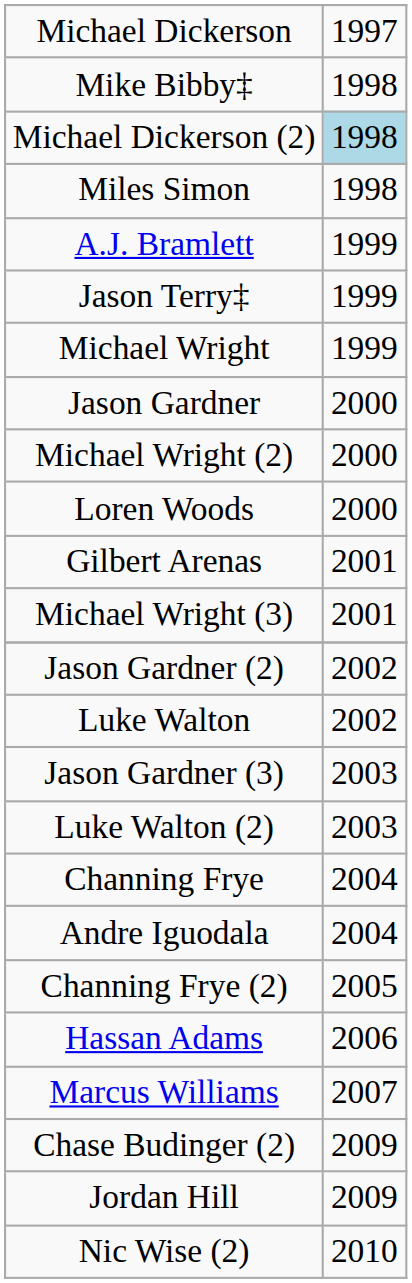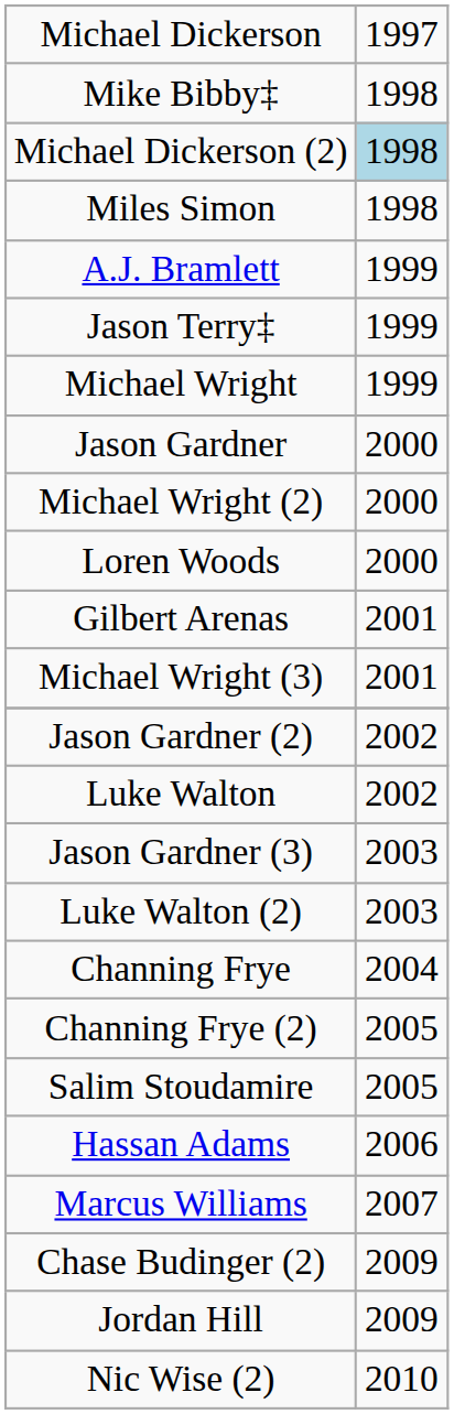 <table class="wikitable" style="text-align:center;">
 <tr>
 <td>Michael Dickerson</td>
 <td>1997</td>
 </tr>
 <tr>
 <td>Mike Bibby‡</td>
 <td>1998</td>
 </tr>
 <tr>
 <td>Michael Dickerson (2)</td>
 <td style="background: lightblue;">1998</td>
 </tr>
 <tr>
 <td>Miles Simon</td>
 <td>1998</td>
 </tr>
 <tr>
 <td><a href='#'>A.J. Bramlett</a></td>
 <td>1999</td>
 </tr>
 <tr>
 <td>Jason Terry‡</td>
 <td>1999</td>
 </tr>
 <tr>
 <td>Michael Wright</td>
 <td>1999</td>
 </tr>
 <tr>
 <td>Jason Gardner</td>
 <td>2000</td>
 </tr>
 <tr>
 <td>Michael Wright (2)</td>
 <td>2000</td>
 </tr>
 <tr>
 <td>Loren Woods</td>
 <td>2000</td>
 </tr>
 <tr>
 <td>Gilbert Arenas</td>
 <td>2001</td>
 </tr>
 <tr>
 <td>Michael Wright (3)</td>
 <td>2001</td>
 </tr>
 <tr>
 </tr>
 <tr>
 <td>Jason Gardner (2)</td>
 <td>2002</td>
 </tr>
 <tr>
 <td>Luke Walton</td>
 <td>2002</td>
 </tr>
 <tr>
 <td>Jason Gardner (3)</td>
 <td>2003</td>
 </tr>
 <tr>
 <td>Luke Walton (2)</td>
 <td>2003</td>
 </tr>
 <tr>
 <td>Channing Frye</td>
 <td>2004</td>
 </tr>
 <tr>
-<td>Andre Iguodala</td>
-<td>2004</td>
+<td>Channing Frye (2)</td>
+<td>2005</td>
 </tr>
 <tr>
-<td>Channing Frye (2)</td>
+<td>Salim Stoudamire</td>
 <td>2005</td>
 </tr>
 <tr>
 <td><a href='#'>Hassan Adams</a></td>
 <td>2006</td>
 </tr>
 <tr>
 <td><a href='#'>Marcus Williams</a></td>
 <td>2007</td>
 </tr>
 <tr>
 <td>Chase Budinger (2)</td>
 <td>2009</td>
 </tr>
 <tr>
 <td>Jordan Hill</td>
 <td>2009</td>
 </tr>
 <tr>
 <td>Nic Wise (2)</td>
 <td>2010</td>
 </tr>
 </table>
